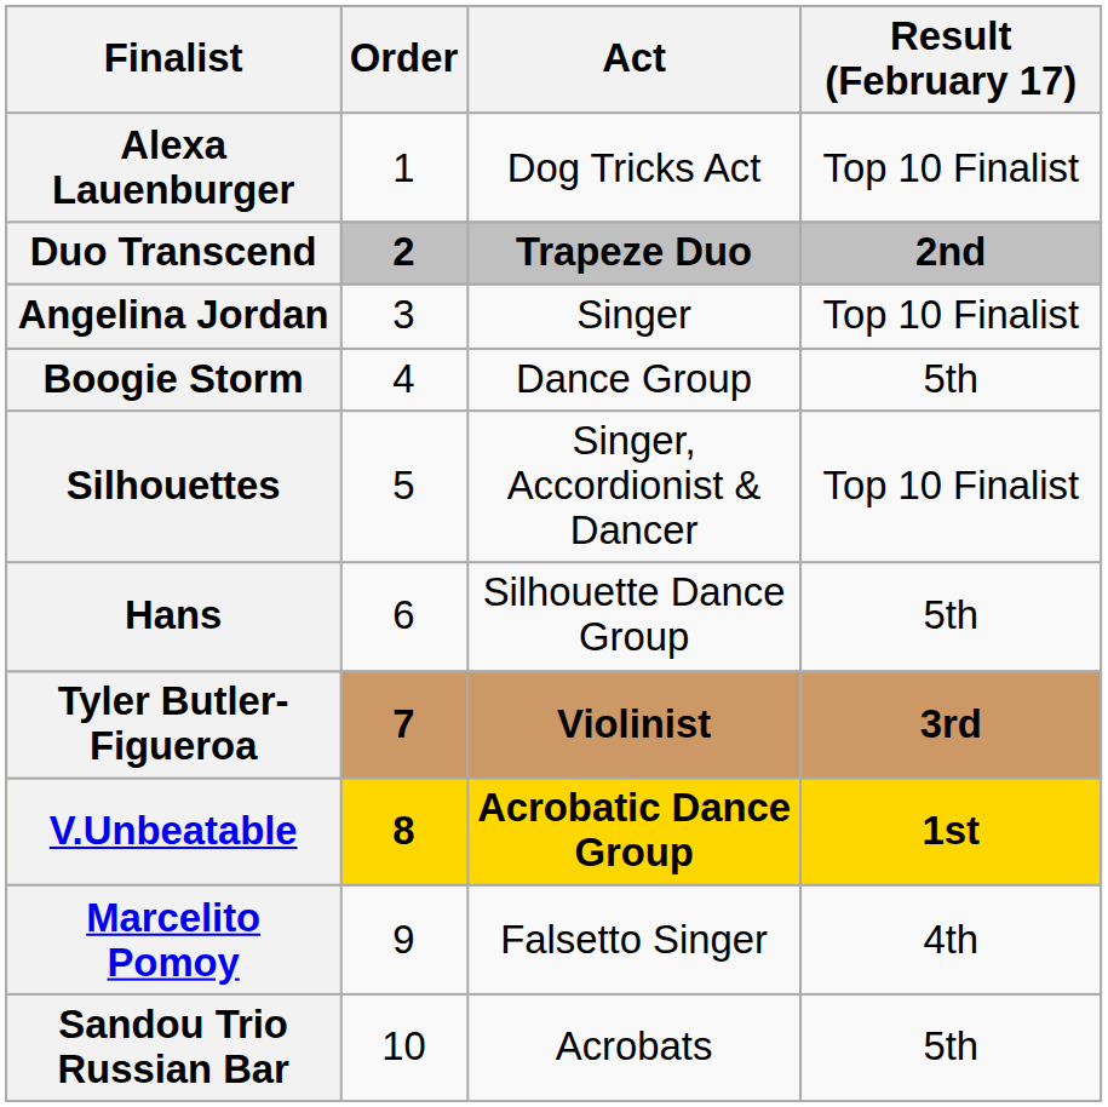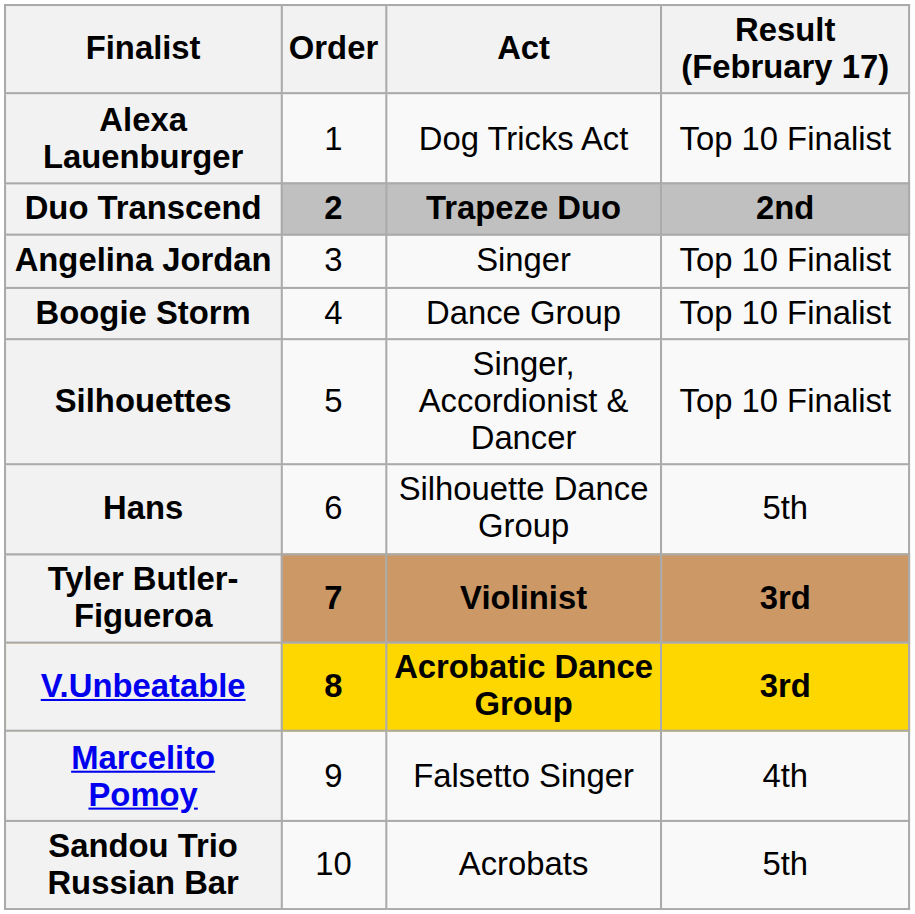 <table class="wikitable plainrowheaders sortable" style="text-align:center" width="50%;">
 <tr>
 <th scope="col" class="unsortable" style="width:19em;">Finalist</th>
 <th scope="col" style="width:1em;">Order</th>
 <th scope="col" class="unsortable" style="width:24em;">Act</th>
 <th scope="col" style="width:23em;">Result (February 17)</th>
 </tr>
 <tr>
 <th scope="row">Alexa Lauenburger</th>
 <td>1</td>
 <td>Dog Tricks Act</td>
 <td>Top 10 Finalist</td>
 </tr>
 <tr bgcolor=Silver>
 <th scope="row"><strong> Duo Transcend </strong></th>
 <td><strong> 2 </strong></td>
 <td><strong> Trapeze Duo </strong></td>
 <td><strong> 2nd </strong></td>
 </tr>
 <tr>
 <th scope="row">Angelina Jordan</th>
 <td>3</td>
 <td>Singer</td>
 <td>Top 10 Finalist</td>
 </tr>
 <tr>
 <th scope="row">Boogie Storm</th>
 <td>4</td>
 <td>Dance Group</td>
-<td>5th</td>
+<td>Top 10 Finalist</td>
 </tr>
 <tr>
 <th scope="row">Silhouettes</th>
 <td>5</td>
 <td>Singer, Accordionist & Dancer</td>
 <td>Top 10 Finalist</td>
 </tr>
 <tr>
 <th scope="row">Hans</th>
 <td>6</td>
 <td>Silhouette Dance Group</td>
 <td>5th</td>
 </tr>
 <tr bgcolor=#c96>
 <th scope="row"><strong> Tyler Butler-Figueroa </strong></th>
 <td><strong> 7 </strong></td>
 <td><strong> Violinist </strong></td>
 <td><strong> 3rd </strong></td>
 </tr>
 <tr bgcolor=gold>
 <th scope="row"><strong> <a href='#'>V.Unbeatable</a> </strong></th>
 <td><strong> 8 </strong></td>
 <td><strong> Acrobatic Dance Group </strong></td>
-<td><strong> 1st </strong></td>
+<td><strong> 3rd </strong></td>
 </tr>
 <tr>
 <th scope="row"><a href='#'>Marcelito Pomoy</a></th>
 <td>9</td>
 <td>Falsetto Singer</td>
 <td>4th</td>
 </tr>
 <tr>
 <th scope="row">Sandou Trio Russian Bar</th>
 <td>10</td>
 <td>Acrobats</td>
 <td>5th</td>
 </tr>
 </table>
